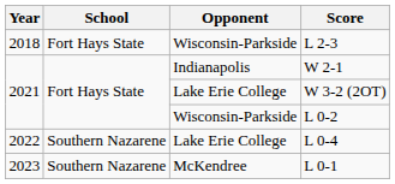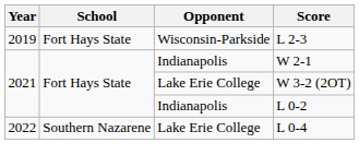 <table class="wikitable">
 <tr>
 <th>Year</th>
 <th>School</th>
 <th>Opponent</th>
 <th>Score</th>
 </tr>
 <tr>
-<td>2018</td>
+<td>2019</td>
 <td>Fort Hays State</td>
 <td>Wisconsin-Parkside</td>
 <td>L 2-3</td>
 </tr>
 <tr>
 <td rowspan="3">2021</td>
 <td rowspan="3">Fort Hays State</td>
 <td>Indianapolis</td>
 <td>W 2-1</td>
 </tr>
 <tr>
 <td>Lake Erie College</td>
 <td>W 3-2 (2OT)</td>
 </tr>
 <tr>
-<td>Wisconsin-Parkside</td>
+<td>Indianapolis</td>
 <td>L 0-2</td>
 </tr>
 <tr>
 <td>2022</td>
 <td>Southern Nazarene</td>
 <td>Lake Erie College</td>
 <td>L 0-4</td>
 </tr>
-<tr>
-<td>2023</td>
-<td>Southern Nazarene</td>
-<td>McKendree</td>
-<td>L 0-1</td>
-</tr>
 </table>
